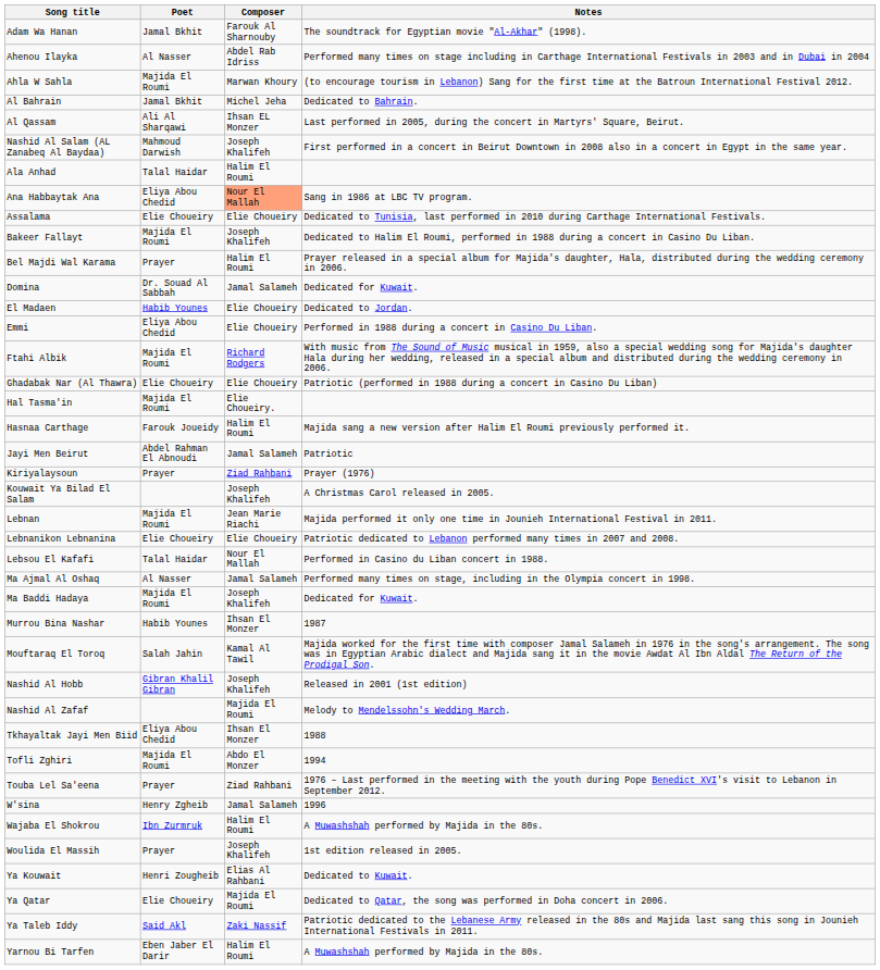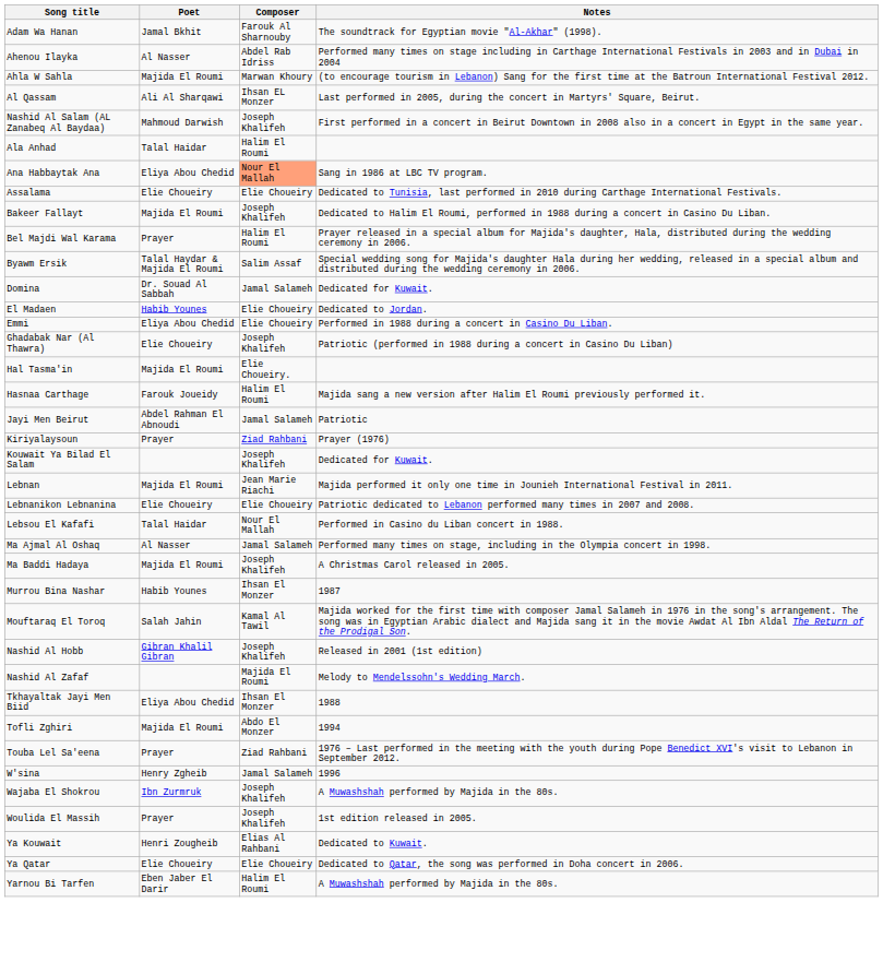 <table class="wikitable">
 <tr>
 <th>Song title</th>
 <th>Poet</th>
 <th>Composer</th>
 <th>Notes</th>
 </tr>
 <tr>
 <td>Adam Wa Hanan</td>
 <td>Jamal Bkhit</td>
 <td>Farouk Al Sharnouby</td>
 <td>The soundtrack for Egyptian movie "<a href='#'>Al-Akhar</a>" (1998).</td>
 </tr>
 <tr>
 <td>Ahenou Ilayka</td>
 <td>Al Nasser</td>
 <td>Abdel Rab Idriss</td>
 <td>Performed many times on stage including in Carthage International Festivals in 2003 and in <a href='#'>Dubai</a> in 2004</td>
 </tr>
 <tr>
 <td>Ahla W Sahla</td>
 <td>Majida El Roumi</td>
 <td>Marwan Khoury</td>
 <td>(to encourage tourism in <a href='#'>Lebanon</a>) Sang for the first time at the Batroun International Festival 2012.</td>
-</tr>
-<tr>
-<td>Al Bahrain</td>
-<td>Jamal Bkhit</td>
-<td>Michel Jeha</td>
-<td>Dedicated to <a href='#'>Bahrain</a>.</td>
 </tr>
 <tr>
 <td>Al Qassam</td>
 <td>Ali Al Sharqawi</td>
 <td>Ihsan EL Monzer</td>
 <td>Last performed in 2005, during the concert in Martyrs' Square, Beirut.</td>
 </tr>
 <tr>
 <td>Nashid Al Salam (AL Zanabeq Al Baydaa)</td>
 <td>Mahmoud Darwish</td>
 <td>Joseph Khalifeh</td>
 <td>First performed in a concert in Beirut Downtown in 2008 also in a concert in Egypt in the same year.</td>
 </tr>
 <tr>
 <td>Ala Anhad</td>
 <td>Talal Haidar</td>
 <td>Halim El Roumi</td>
 <td></td>
 </tr>
 <tr>
 <td>Ana Habbaytak Ana</td>
 <td>Eliya Abou Chedid</td>
 <td style="background: lightsalmon;">Nour El Mallah</td>
 <td>Sang in 1986 at LBC TV program.</td>
 </tr>
 <tr>
 <td>Assalama</td>
 <td>Elie Choueiry</td>
 <td>Elie Choueiry</td>
 <td>Dedicated to <a href='#'>Tunisia</a>, last performed in 2010 during Carthage International Festivals.</td>
 </tr>
 <tr>
 <td>Bakeer Fallayt</td>
 <td>Majida El Roumi</td>
 <td>Joseph Khalifeh</td>
 <td>Dedicated to Halim El Roumi, performed in 1988 during a concert in Casino Du Liban.</td>
 </tr>
 <tr>
 <td>Bel Majdi Wal Karama</td>
 <td>Prayer</td>
 <td>Halim El Roumi</td>
 <td>Prayer released in a special album for Majida's daughter, Hala, distributed during the wedding ceremony in 2006.</td>
 </tr>
 <tr>
+<td>Byawm Ersik</td>
+<td>Talal Haydar & Majida El Roumi</td>
+<td>Salim Assaf</td>
+<td>Special wedding song for Majida's daughter Hala during her wedding, released in a special album and distributed during the wedding ceremony in 2006.</td>
+</tr>
+<tr>
 <td>Domina</td>
 <td>Dr. Souad Al Sabbah</td>
 <td>Jamal Salameh</td>
 <td>Dedicated for <a href='#'>Kuwait</a>.</td>
 </tr>
 <tr>
 <td>El Madaen</td>
 <td><a href='#'>Habib Younes</a></td>
 <td>Elie Choueiry</td>
 <td>Dedicated to <a href='#'>Jordan</a>.</td>
 </tr>
 <tr>
 <td>Emmi</td>
 <td>Eliya Abou Chedid</td>
 <td>Elie Choueiry</td>
 <td>Performed in 1988 during a concert in <a href='#'>Casino Du Liban</a>.</td>
 </tr>
 <tr>
-<td>Ftahi Albik</td>
-<td>Majida El Roumi</td>
-<td><a href='#'>Richard Rodgers</a></td>
-<td>With music from <em><a href='#'>The Sound of Music</a></em> musical in 1959, also a special wedding song for Majida's daughter Hala during her wedding, released in a special album and distributed during the wedding ceremony in 2006.</td>
-</tr>
-<tr>
 <td>Ghadabak Nar (Al Thawra)</td>
 <td>Elie Choueiry</td>
-<td>Elie Choueiry</td>
+<td>Joseph Khalifeh</td>
 <td>Patriotic (performed in 1988 during a concert in Casino Du Liban)</td>
 </tr>
 <tr>
 <td>Hal Tasma'in</td>
 <td>Majida El Roumi</td>
 <td>Elie Choueiry.</td>
 </tr>
 <tr>
 <td>Hasnaa Carthage</td>
 <td>Farouk Joueidy</td>
 <td>Halim El Roumi</td>
 <td>Majida sang a new version after Halim El Roumi previously performed it.</td>
 </tr>
 <tr>
 <td>Jayi Men Beirut</td>
 <td>Abdel Rahman El Abnoudi</td>
 <td>Jamal Salameh</td>
 <td>Patriotic</td>
 </tr>
 <tr>
 <td>Kiriyalaysoun</td>
 <td>Prayer</td>
 <td><a href='#'>Ziad Rahbani</a></td>
 <td>Prayer (1976)</td>
 </tr>
 <tr>
 <td>Kouwait Ya Bilad El Salam</td>
 <td></td>
 <td>Joseph Khalifeh</td>
-<td>A Christmas Carol released in 2005.</td>
+<td>Dedicated for <a href='#'>Kuwait</a>.</td>
 </tr>
 <tr>
 <td>Lebnan</td>
 <td>Majida El Roumi</td>
 <td>Jean Marie Riachi</td>
 <td>Majida performed it only one time in Jounieh International Festival in 2011.</td>
 </tr>
 <tr>
 <td>Lebnanikon Lebnanina</td>
 <td>Elie Choueiry</td>
 <td>Elie Choueiry</td>
 <td>Patriotic dedicated to <a href='#'>Lebanon</a> performed many times in 2007 and 2008.</td>
 </tr>
 <tr>
 <td>Lebsou El Kafafi</td>
 <td>Talal Haidar</td>
 <td>Nour El Mallah</td>
 <td>Performed in Casino du Liban concert in 1988.</td>
 </tr>
 <tr>
 <td>Ma Ajmal Al Oshaq</td>
 <td>Al Nasser</td>
 <td>Jamal Salameh</td>
 <td>Performed many times on stage, including in the Olympia concert in 1998.</td>
 </tr>
 <tr>
 <td>Ma Baddi Hadaya</td>
 <td>Majida El Roumi</td>
 <td>Joseph Khalifeh</td>
-<td>Dedicated for <a href='#'>Kuwait</a>.</td>
+<td>A Christmas Carol released in 2005.</td>
 </tr>
 <tr>
 <td>Murrou Bina Nashar</td>
 <td>Habib Younes</td>
 <td>Ihsan El Monzer</td>
 <td>1987</td>
 </tr>
 <tr>
 <td>Mouftaraq El Toroq</td>
 <td>Salah Jahin</td>
 <td>Kamal Al Tawil</td>
 <td>Majida worked for the first time with composer Jamal Salameh in 1976 in the song's arrangement. The song was in Egyptian Arabic dialect and Majida sang it in the movie Awdat Al Ibn Aldal <em><a href='#'>The Return of the Prodigal Son</a></em>.</td>
 </tr>
 <tr>
 <td>Nashid Al Hobb</td>
 <td><a href='#'>Gibran Khalil Gibran</a></td>
 <td>Joseph Khalifeh</td>
 <td>Released in 2001 (1st edition)</td>
 </tr>
 <tr>
 <td>Nashid Al Zafaf</td>
 <td></td>
 <td>Majida El Roumi</td>
 <td>Melody to <a href='#'>Mendelssohn's Wedding March</a>.</td>
 </tr>
 <tr>
 <td>Tkhayaltak Jayi Men Biid</td>
 <td>Eliya Abou Chedid</td>
 <td>Ihsan El Monzer</td>
 <td>1988</td>
 </tr>
 <tr>
 <td>Tofli Zghiri</td>
 <td>Majida El Roumi</td>
 <td>Abdo El Monzer</td>
 <td>1994</td>
 </tr>
 <tr>
 <td>Touba Lel Sa'eena</td>
 <td>Prayer</td>
 <td>Ziad Rahbani</td>
 <td>1976 – Last performed in the meeting with the youth during Pope <a href='#'>Benedict XVI</a>'s visit to Lebanon in September 2012.</td>
 </tr>
 <tr>
 <td>W'sina</td>
 <td>Henry Zgheib</td>
 <td>Jamal Salameh</td>
 <td>1996</td>
 </tr>
 <tr>
 <td>Wajaba El Shokrou</td>
 <td><a href='#'>Ibn Zurmruk</a></td>
-<td>Halim El Roumi</td>
+<td>Joseph Khalifeh</td>
 <td>A <a href='#'>Muwashshah</a> performed by Majida in the 80s.</td>
 </tr>
 <tr>
 <td>Woulida El Massih</td>
 <td>Prayer</td>
 <td>Joseph Khalifeh</td>
 <td>1st edition released in 2005.</td>
 </tr>
 <tr>
 <td>Ya Kouwait</td>
 <td>Henri Zougheib</td>
 <td>Elias Al Rahbani</td>
 <td>Dedicated to <a href='#'>Kuwait</a>.</td>
 </tr>
 <tr>
 <td>Ya Qatar</td>
 <td>Elie Choueiry</td>
-<td>Majida El Roumi</td>
+<td>Elie Choueiry</td>
 <td>Dedicated to <a href='#'>Qatar</a>, the song was performed in Doha concert in 2006.</td>
-</tr>
-<tr>
-<td>Ya Taleb Iddy</td>
-<td><a href='#'>Said Akl</a></td>
-<td><a href='#'>Zaki Nassif</a></td>
-<td>Patriotic dedicated to the <a href='#'>Lebanese Army</a> released in the 80s and Majida last sang this song in Jounieh International Festivals in 2011.</td>
 </tr>
 <tr>
 <td>Yarnou Bi Tarfen</td>
 <td>Eben Jaber El Darir</td>
 <td>Halim El Roumi</td>
 <td>A <a href='#'>Muwashshah</a> performed by Majida in the 80s.</td>
 </tr>
 </table>
